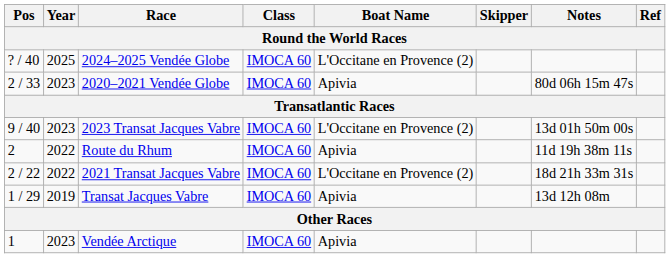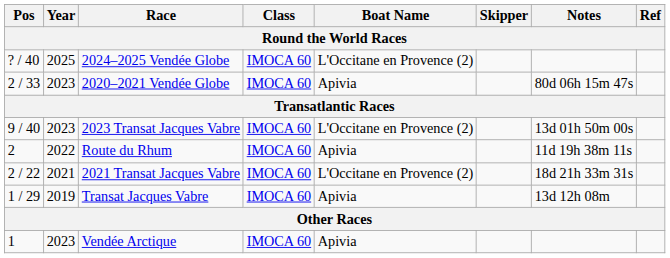 <table class="wikitable sortable">
 <tr>
 <th>Pos</th>
 <th>Year</th>
 <th>Race</th>
 <th>Class</th>
 <th>Boat Name</th>
 <th>Skipper</th>
 <th>Notes</th>
 <th>Ref</th>
 </tr>
 <tr>
 <th colspan = 8><strong>Round the World Races</strong></th>
 </tr>
 <tr>
 <td>? / 40</td>
 <td>2025</td>
 <td><a href='#'>2024–2025 Vendée Globe</a></td>
 <td><a href='#'>IMOCA 60</a></td>
 <td>L'Occitane en Provence (2)</td>
 <td></td>
 <td></td>
 <td></td>
 </tr>
 <tr>
 <td>2 / 33</td>
 <td>2023</td>
 <td><a href='#'>2020–2021 Vendée Globe</a></td>
 <td><a href='#'>IMOCA 60</a></td>
 <td>Apivia</td>
 <td></td>
 <td>80d 06h 15m 47s</td>
 <td></td>
 </tr>
 <tr>
 <th colspan = 8><strong>Transatlantic Races</strong></th>
 </tr>
 <tr>
 <td>9 / 40</td>
 <td>2023</td>
 <td><a href='#'>2023 Transat Jacques Vabre</a></td>
 <td><a href='#'>IMOCA 60</a></td>
 <td>L'Occitane en Provence (2)</td>
 <td><br></td>
 <td>13d 01h 50m 00s</td>
 <td></td>
 </tr>
 <tr>
 <td>2</td>
 <td>2022</td>
 <td><a href='#'>Route du Rhum</a></td>
 <td><a href='#'>IMOCA 60</a></td>
 <td>Apivia</td>
 <td></td>
 <td>11d 19h 38m 11s</td>
 <td></td>
 </tr>
 <tr>
 <td>2 / 22</td>
-<td>2022</td>
+<td>2021</td>
 <td><a href='#'>2021 Transat Jacques Vabre</a></td>
 <td><a href='#'>IMOCA 60</a></td>
 <td>L'Occitane en Provence (2)</td>
 <td> <br> </td>
 <td>18d 21h 33m 31s</td>
 <td></td>
 </tr>
 <tr>
 <td>1 / 29</td>
 <td>2019</td>
 <td><a href='#'>Transat Jacques Vabre</a></td>
 <td><a href='#'>IMOCA 60</a></td>
 <td>Apivia</td>
 <td> <br> </td>
 <td>13d 12h 08m</td>
 <td></td>
 </tr>
 <tr>
 <th colspan = 8><strong>Other Races</strong></th>
 </tr>
 <tr>
 <td>1</td>
 <td>2023</td>
 <td><a href='#'>Vendée Arctique</a></td>
 <td><a href='#'>IMOCA 60</a></td>
 <td>Apivia</td>
 <td></td>
 <td></td>
 <td></td>
 </tr>
 </table>
